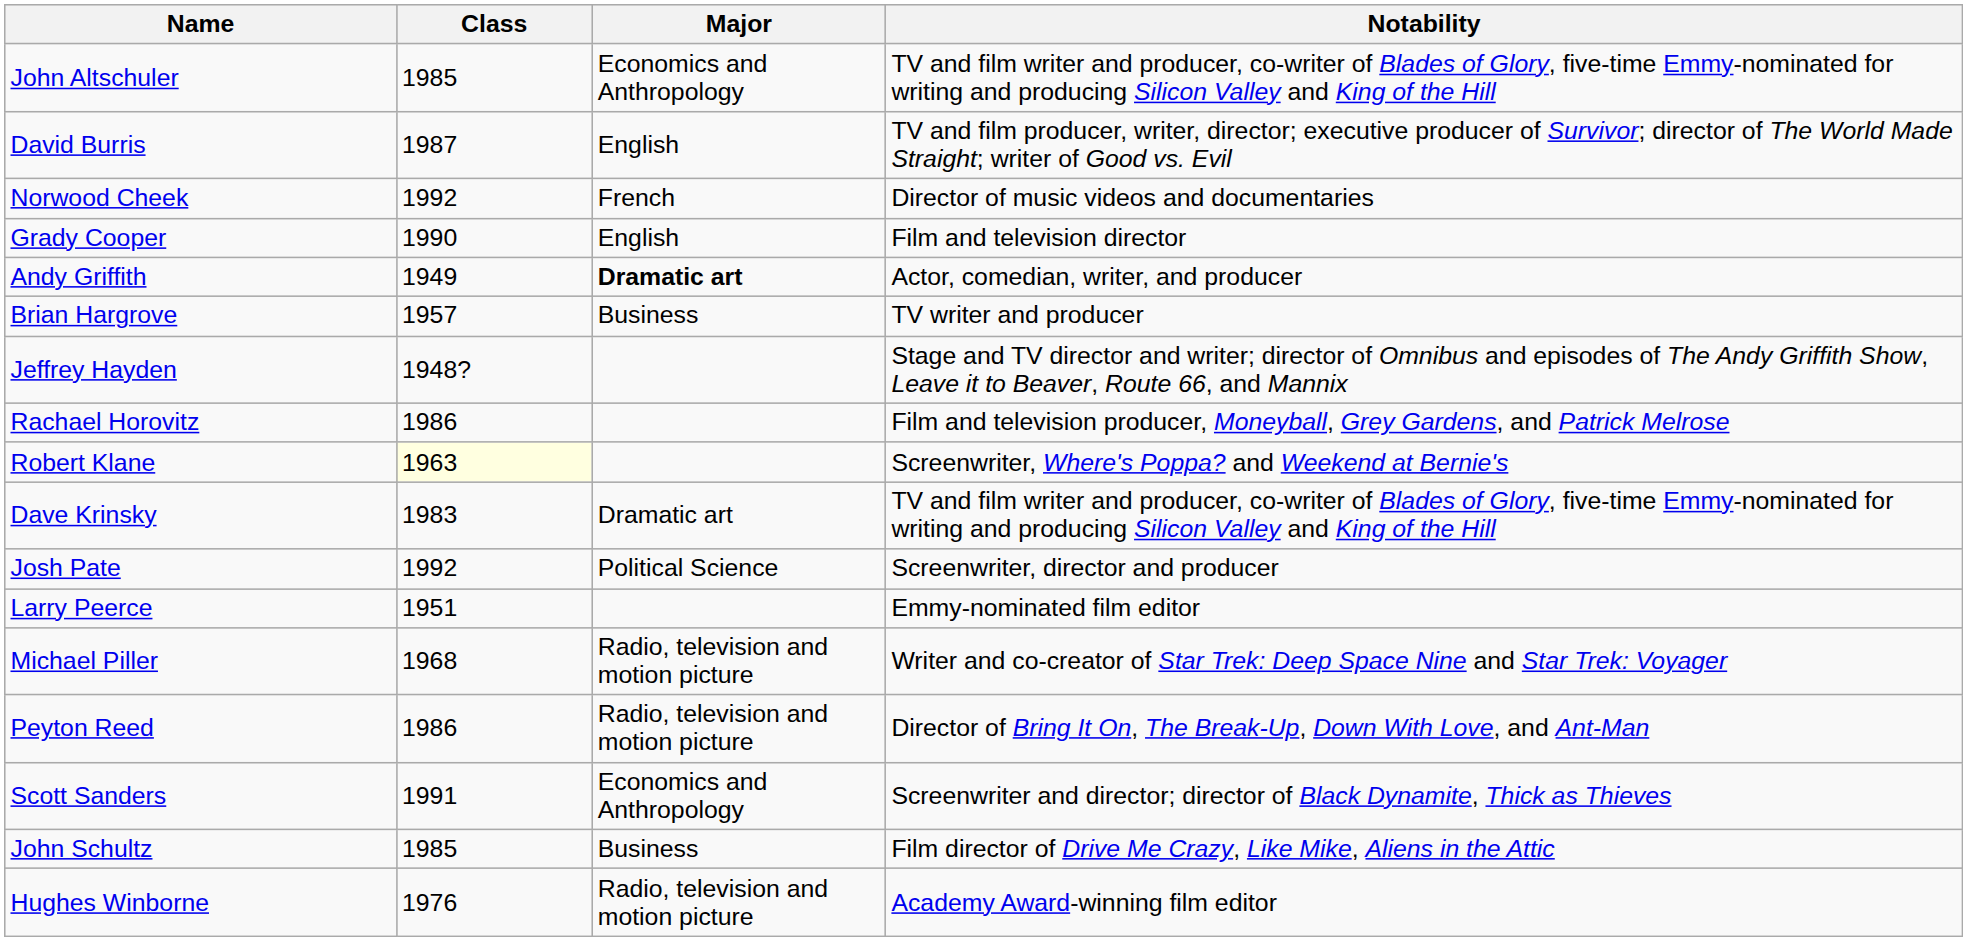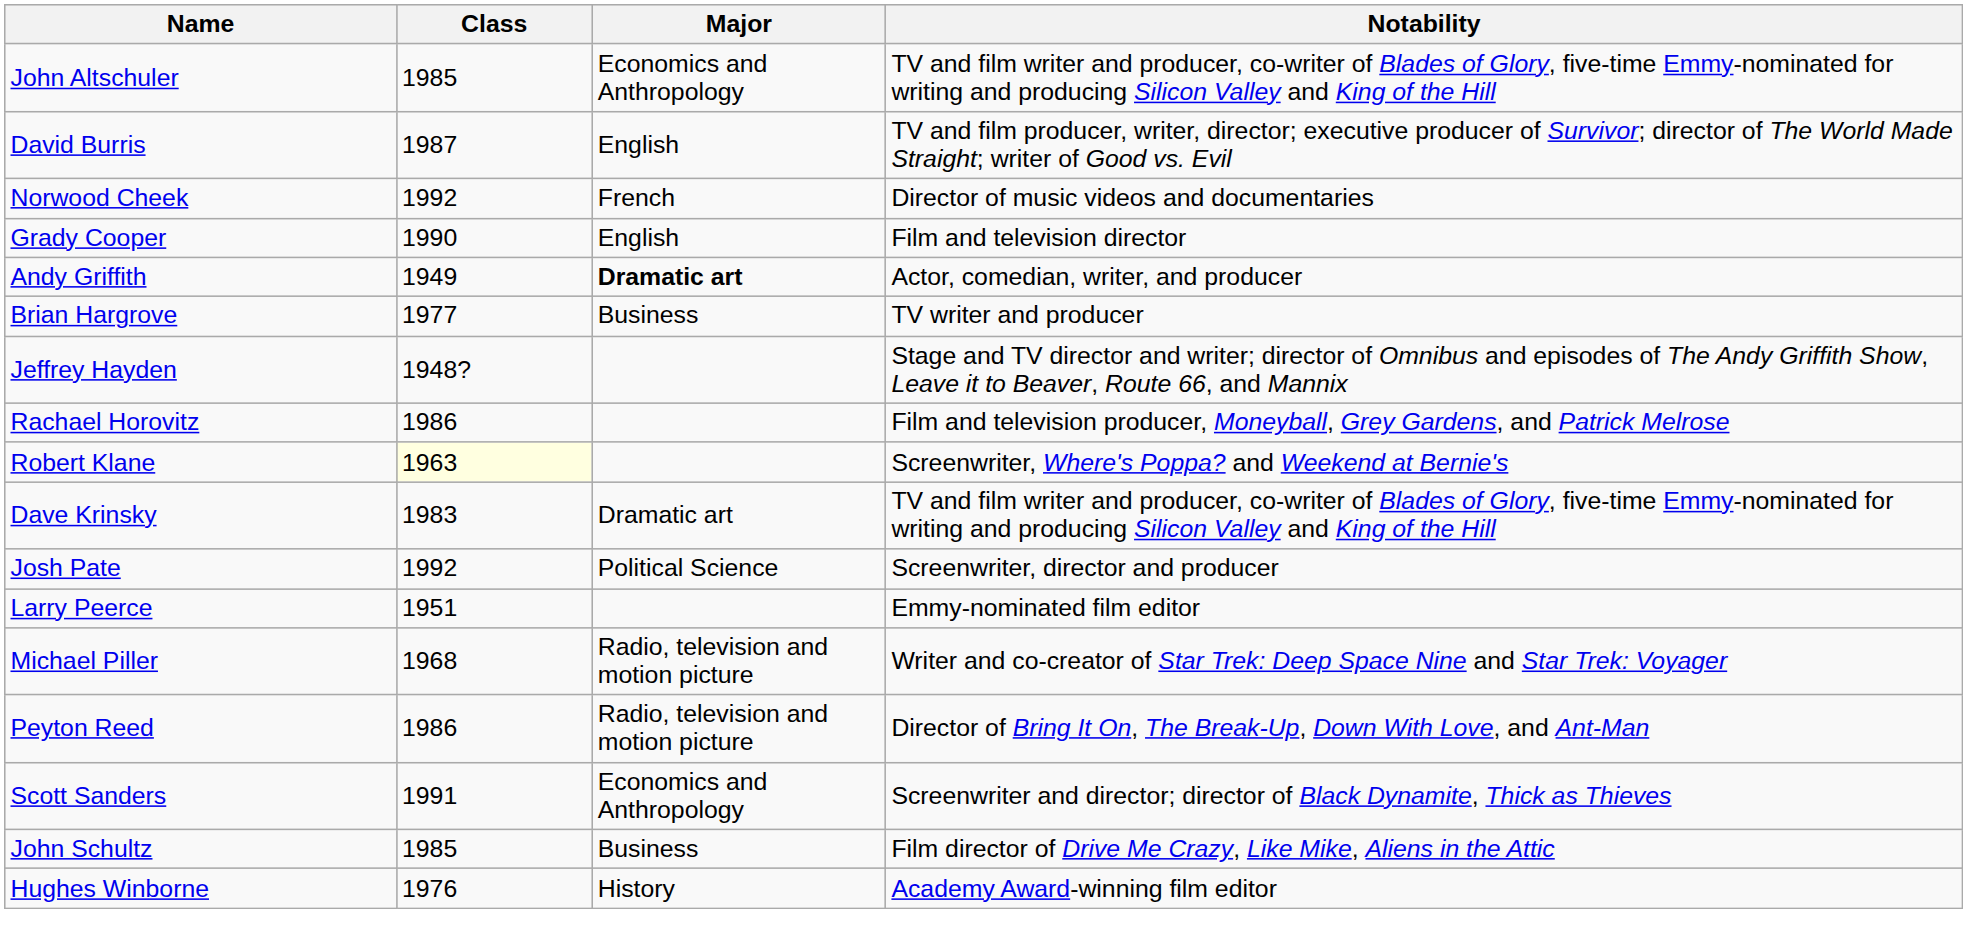 <table class="wikitable" width="100%">
 <tr>
 <th width="20%">Name</th>
 <th width="10%">Class</th>
 <th width="15%">Major</th>
 <th width="55%">Notability</th>
 </tr>
 <tr>
 <td><a href='#'>John Altschuler</a></td>
 <td>1985</td>
 <td>Economics and Anthropology</td>
 <td>TV and film writer and producer, co-writer of <em><a href='#'>Blades of Glory</a></em>, five-time <a href='#'>Emmy</a>-nominated for writing and producing <a href='#'><em>Silicon Valley</em></a> and <em><a href='#'>King of the Hill</a></em></td>
 </tr>
 <tr>
 <td><a href='#'>David Burris</a></td>
 <td>1987</td>
 <td>English</td>
 <td>TV and film producer, writer, director; executive producer of <em><a href='#'>Survivor</a></em>; director of <em>The World Made Straight</em>; writer of <em>Good vs. Evil</em></td>
 </tr>
 <tr>
 <td><a href='#'>Norwood Cheek</a></td>
 <td>1992</td>
 <td>French</td>
 <td>Director of music videos and documentaries</td>
 </tr>
 <tr>
 <td><a href='#'>Grady Cooper</a></td>
 <td>1990</td>
 <td>English</td>
 <td>Film and television director</td>
 </tr>
 <tr>
 <td><a href='#'>Andy Griffith</a></td>
 <td>1949</td>
 <td><strong>Dramatic art</strong></td>
 <td>Actor, comedian, writer, and producer</td>
 </tr>
 <tr>
 <td><a href='#'>Brian Hargrove</a></td>
-<td>1957</td>
+<td>1977</td>
 <td>Business</td>
 <td>TV writer and producer</td>
 </tr>
 <tr>
 <td><a href='#'>Jeffrey Hayden</a></td>
 <td>1948?</td>
 <td></td>
 <td>Stage and TV director and writer; director of <em>Omnibus</em> and episodes of <em>The Andy Griffith Show</em>, <em>Leave it to Beaver</em>, <em>Route 66</em>, and <em>Mannix</em></td>
 </tr>
 <tr>
 <td><a href='#'>Rachael Horovitz</a></td>
 <td>1986</td>
 <td></td>
 <td>Film and television producer, <em><a href='#'>Moneyball</a></em>, <em><a href='#'>Grey Gardens</a></em>, and <em><a href='#'>Patrick Melrose</a></em></td>
 </tr>
 <tr>
 <td><a href='#'>Robert Klane</a></td>
 <td style="background: lightyellow;">1963</td>
 <td></td>
 <td>Screenwriter, <em><a href='#'>Where's Poppa?</a></em> and <em><a href='#'>Weekend at Bernie's</a></em></td>
 </tr>
 <tr>
 <td><a href='#'>Dave Krinsky</a></td>
 <td>1983</td>
 <td>Dramatic art</td>
 <td>TV and film writer and producer, co-writer of <em><a href='#'>Blades of Glory</a></em>, five-time <a href='#'>Emmy</a>-nominated for writing and producing <a href='#'><em>Silicon Valley</em></a> and <em><a href='#'>King of the Hill</a></em></td>
 </tr>
 <tr>
 <td><a href='#'>Josh Pate</a></td>
 <td>1992</td>
 <td>Political Science</td>
 <td>Screenwriter, director and producer</td>
 </tr>
 <tr>
 <td><a href='#'>Larry Peerce</a></td>
 <td>1951</td>
 <td></td>
 <td>Emmy-nominated film editor</td>
 </tr>
 <tr>
 <td><a href='#'>Michael Piller</a></td>
 <td>1968</td>
 <td>Radio, television and motion picture</td>
 <td>Writer and co-creator of <em><a href='#'>Star Trek: Deep Space Nine</a></em> and <em><a href='#'>Star Trek: Voyager</a></em></td>
 </tr>
 <tr>
 <td><a href='#'>Peyton Reed</a></td>
 <td>1986</td>
 <td>Radio, television and motion picture</td>
 <td>Director of <em><a href='#'>Bring It On</a></em>, <em><a href='#'>The Break-Up</a></em>, <em><a href='#'>Down With Love</a></em>, and <em><a href='#'>Ant-Man</a></em></td>
 </tr>
 <tr>
 <td><a href='#'>Scott Sanders</a></td>
 <td>1991</td>
 <td>Economics and Anthropology</td>
 <td>Screenwriter and director; director of <em><a href='#'>Black Dynamite</a></em>, <em><a href='#'>Thick as Thieves</a></em></td>
 </tr>
 <tr>
 <td><a href='#'>John Schultz</a></td>
 <td>1985</td>
 <td>Business</td>
 <td>Film director of <em><a href='#'>Drive Me Crazy</a></em>, <em><a href='#'>Like Mike</a></em>, <em><a href='#'>Aliens in the Attic</a></em></td>
 </tr>
 <tr>
 <td><a href='#'>Hughes Winborne</a></td>
 <td>1976</td>
-<td>Radio, television and motion picture</td>
+<td>History</td>
 <td><a href='#'>Academy Award</a>-winning film editor</td>
 </tr>
 </table>
